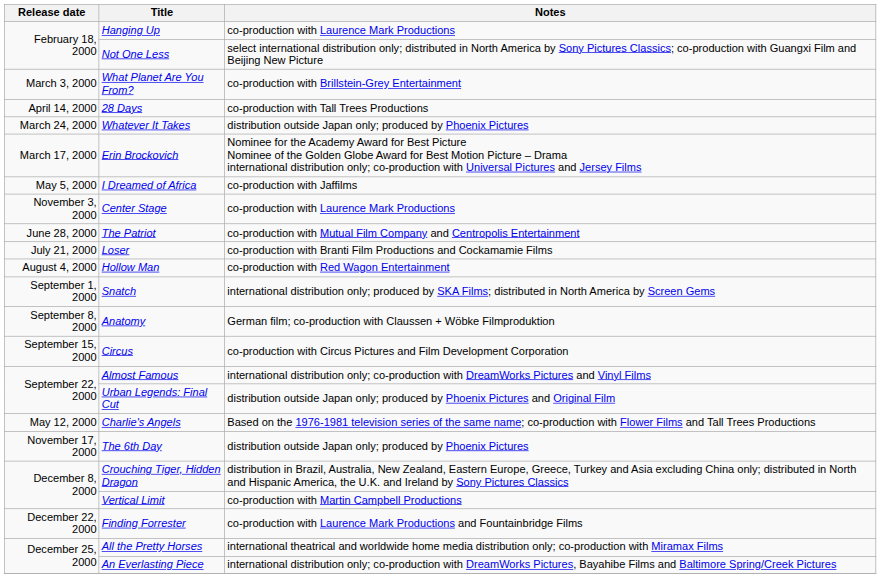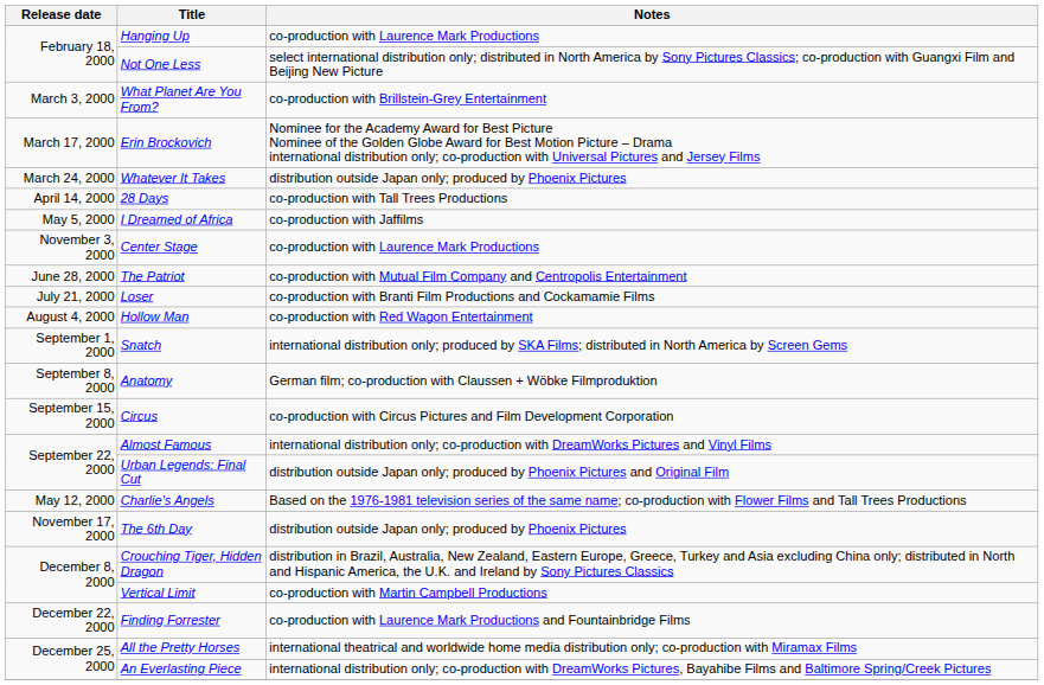 <table class="wikitable sortable" style="width:100%;">
 <tr>
 <th scope="col" style="width:130px;">Release date</th>
 <th>Title</th>
 <th>Notes</th>
 </tr>
 <tr>
 <td style="text-align:right;" rowspan="2">February 18, 2000</td>
 <td><em><a href='#'>Hanging Up</a></em></td>
 <td>co-production with <a href='#'>Laurence Mark Productions</a></td>
 </tr>
 <tr>
 <td><em><a href='#'>Not One Less</a></em></td>
 <td>select international distribution only; distributed in North America by <a href='#'>Sony Pictures Classics</a>; co-production with Guangxi Film and Beijing New Picture</td>
 </tr>
 <tr>
 <td style="text-align:right;">March 3, 2000</td>
 <td><em><a href='#'>What Planet Are You From?</a></em></td>
 <td>co-production with <a href='#'>Brillstein-Grey Entertainment</a></td>
 </tr>
 <tr>
-<td style="text-align:right;">April 14, 2000</td>
-<td><em><a href='#'>28 Days</a></em></td>
-<td>co-production with Tall Trees Productions</td>
+<td style="text-align:right;">March 17, 2000</td>
+<td><em><a href='#'>Erin Brockovich</a></em></td>
+<td>Nominee for the Academy Award for Best Picture<br>Nominee of the Golden Globe Award for Best Motion Picture – Drama<br>international distribution only; co-production with <a href='#'>Universal Pictures</a> and <a href='#'>Jersey Films</a></td>
 </tr>
 <tr>
 <td style="text-align:right;">March 24, 2000</td>
 <td><em><a href='#'>Whatever It Takes</a></em></td>
 <td>distribution outside Japan only; produced by <a href='#'>Phoenix Pictures</a></td>
 </tr>
 <tr>
-<td style="text-align:right;">March 17, 2000</td>
-<td><em><a href='#'>Erin Brockovich</a></em></td>
-<td>Nominee for the Academy Award for Best Picture<br>Nominee of the Golden Globe Award for Best Motion Picture – Drama<br>international distribution only; co-production with <a href='#'>Universal Pictures</a> and <a href='#'>Jersey Films</a></td>
+<td style="text-align:right;">April 14, 2000</td>
+<td><em><a href='#'>28 Days</a></em></td>
+<td>co-production with Tall Trees Productions</td>
 </tr>
 <tr>
 <td style="text-align:right;">May 5, 2000</td>
 <td><em><a href='#'>I Dreamed of Africa</a></em></td>
 <td>co-production with Jaffilms</td>
 </tr>
 <tr>
 <td style="text-align:right;">November 3, 2000</td>
 <td><em><a href='#'>Center Stage</a></em></td>
 <td>co-production with <a href='#'>Laurence Mark Productions</a></td>
 </tr>
 <tr>
 <td style="text-align:right;">June 28, 2000</td>
 <td><em><a href='#'>The Patriot</a></em></td>
 <td>co-production with <a href='#'>Mutual Film Company</a> and <a href='#'>Centropolis Entertainment</a></td>
 </tr>
 <tr>
 <td style="text-align:right;">July 21, 2000</td>
 <td><em><a href='#'>Loser</a></em></td>
 <td>co-production with Branti Film Productions and Cockamamie Films</td>
 </tr>
 <tr>
 <td style="text-align:right;">August 4, 2000</td>
 <td><em><a href='#'>Hollow Man</a></em></td>
 <td>co-production with <a href='#'>Red Wagon Entertainment</a></td>
 </tr>
 <tr>
 <td style="text-align:right;">September 1, 2000</td>
 <td><em><a href='#'>Snatch</a></em></td>
 <td>international distribution only; produced by <a href='#'>SKA Films</a>; distributed in North America by <a href='#'>Screen Gems</a></td>
 </tr>
 <tr>
 <td style="text-align:right;">September 8, 2000</td>
 <td><em><a href='#'>Anatomy</a></em></td>
 <td>German film; co-production with Claussen + Wöbke Filmproduktion</td>
 </tr>
 <tr>
 <td style="text-align:right;">September 15, 2000</td>
 <td><em><a href='#'>Circus</a></em></td>
 <td>co-production with Circus Pictures and Film Development Corporation</td>
 </tr>
 <tr>
 <td style="text-align:right;" rowspan="2">September 22, 2000</td>
 <td><em><a href='#'>Almost Famous</a></em></td>
 <td>international distribution only; co-production with <a href='#'>DreamWorks Pictures</a> and <a href='#'>Vinyl Films</a></td>
 </tr>
 <tr>
 <td><em><a href='#'>Urban Legends: Final Cut</a></em></td>
 <td>distribution outside Japan only; produced by <a href='#'>Phoenix Pictures</a> and <a href='#'>Original Film</a></td>
 </tr>
 <tr>
 <td style="text-align:right;">May 12, 2000</td>
 <td><em><a href='#'>Charlie's Angels</a></em></td>
 <td>Based on the <a href='#'>1976-1981 television series of the same name</a>; co-production with <a href='#'>Flower Films</a> and Tall Trees Productions</td>
 </tr>
 <tr>
 <td style="text-align:right;">November 17, 2000</td>
 <td><em><a href='#'>The 6th Day</a></em></td>
 <td>distribution outside Japan only; produced by <a href='#'>Phoenix Pictures</a></td>
 </tr>
 <tr>
 <td style="text-align:right;" rowspan="2">December 8, 2000</td>
 <td><em><a href='#'>Crouching Tiger, Hidden Dragon</a></em></td>
 <td>distribution in Brazil, Australia, New Zealand, Eastern Europe, Greece, Turkey and Asia excluding China only; distributed in North and Hispanic America, the U.K. and Ireland by <a href='#'>Sony Pictures Classics</a></td>
 </tr>
 <tr>
 <td><em><a href='#'>Vertical Limit</a></em></td>
 <td>co-production with <a href='#'>Martin Campbell Productions</a></td>
 </tr>
 <tr>
 <td style="text-align:right;">December 22, 2000</td>
 <td><em><a href='#'>Finding Forrester</a></em></td>
 <td>co-production with <a href='#'>Laurence Mark Productions</a> and Fountainbridge Films</td>
 </tr>
 <tr>
 <td style="text-align:right;" rowspan="2">December 25, 2000</td>
 <td><em><a href='#'>All the Pretty Horses</a></em></td>
 <td>international theatrical and worldwide home media distribution only; co-production with <a href='#'>Miramax Films</a></td>
 </tr>
 <tr>
 <td><em><a href='#'>An Everlasting Piece</a></em></td>
 <td>international distribution only; co-production with <a href='#'>DreamWorks Pictures</a>, Bayahibe Films and <a href='#'>Baltimore Spring/Creek Pictures</a></td>
 </tr>
 <tr>
 </tr>
 </table>
